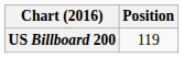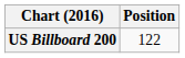 <table class="wikitable plainrowheaders" style="text-align:center">
 <tr>
 <th scope="col">Chart (2016)</th>
 <th scope="col">Position</th>
 </tr>
 <tr>
 <th scope="row">US <em>Billboard</em> 200</th>
-<td>119</td>
+<td>122</td>
 </tr>
 </table>
